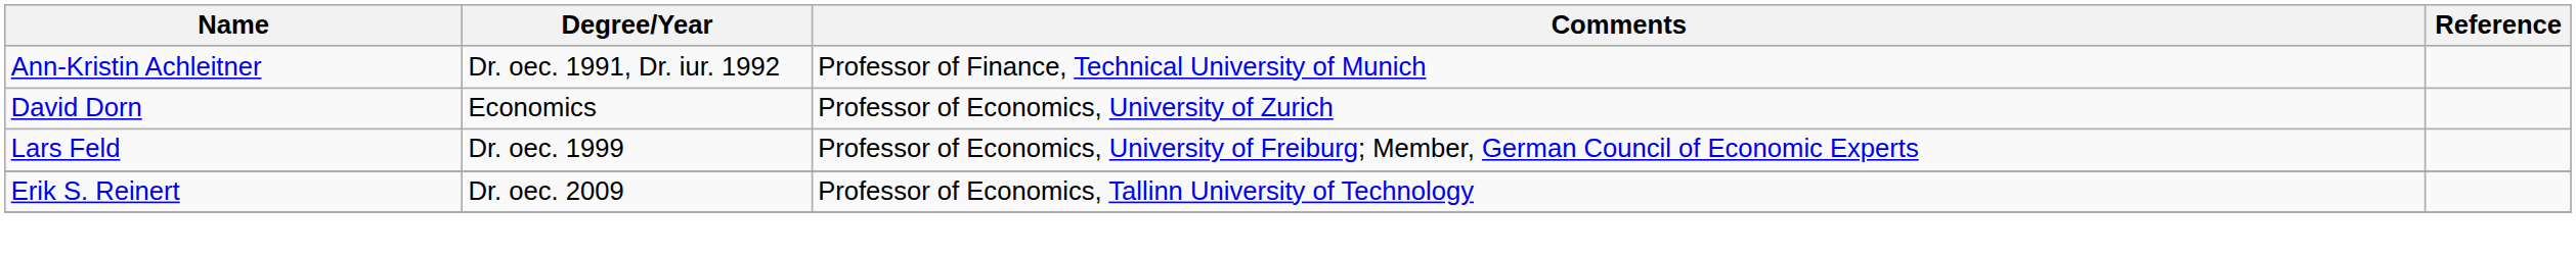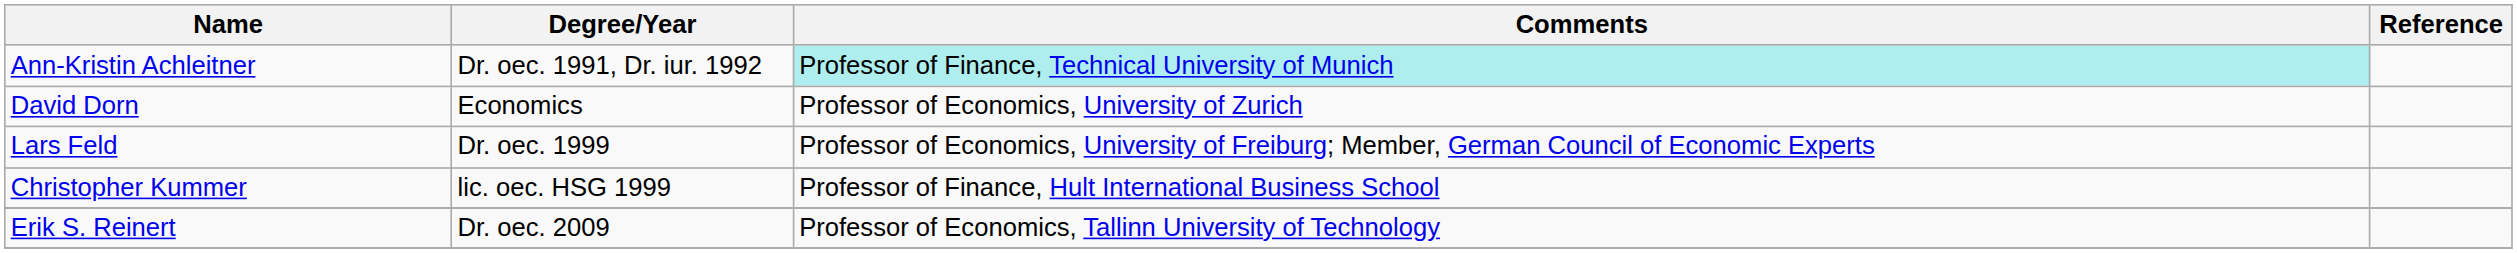 <table class=wikitable>
 <tr>
 <th width="17%">Name</th>
 <th width="13%">Degree/Year</th>
 <th width="60%">Comments</th>
 <th width="5%">Reference</th>
 </tr>
 <tr>
 <td><a href='#'>Ann-Kristin Achleitner</a></td>
 <td>Dr. oec. 1991, Dr. iur. 1992</td>
-<td>Professor of Finance, <a href='#'>Technical University of Munich</a></td>
+<td style="background: paleturquoise;">Professor of Finance, <a href='#'>Technical University of Munich</a></td>
 <td></td>
 </tr>
 <tr>
 <td><a href='#'>David Dorn</a></td>
 <td>Economics</td>
 <td>Professor of Economics, <a href='#'>University of Zurich</a></td>
 <td></td>
 </tr>
 <tr>
 <td><a href='#'>Lars Feld</a></td>
 <td>Dr. oec. 1999</td>
 <td>Professor of Economics, <a href='#'>University of Freiburg</a>; Member, <a href='#'>German Council of Economic Experts</a></td>
 <td></td>
 </tr>
 <tr>
+<td><a href='#'>Christopher Kummer</a></td>
+<td>lic. oec. HSG 1999</td>
+<td>Professor of Finance, <a href='#'>Hult International Business School</a></td>
+<td></td>
+</tr>
+<tr>
 </tr>
 <tr>
 <td><a href='#'>Erik S. Reinert</a></td>
 <td>Dr. oec. 2009</td>
 <td>Professor of Economics, <a href='#'>Tallinn University of Technology</a></td>
 <td></td>
 </tr>
 <tr>
 </tr>
 </table>
